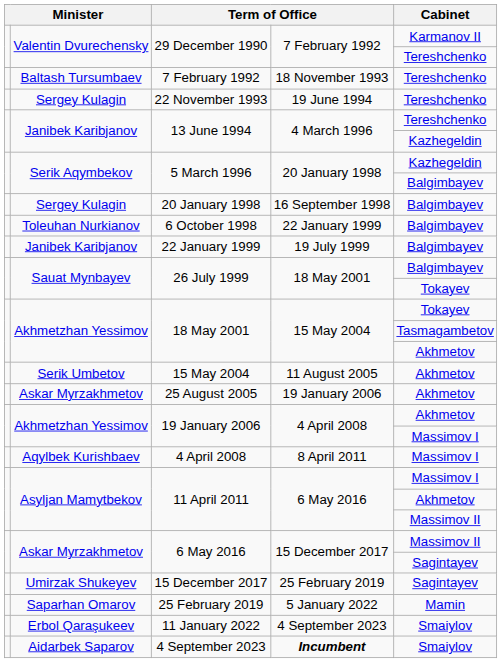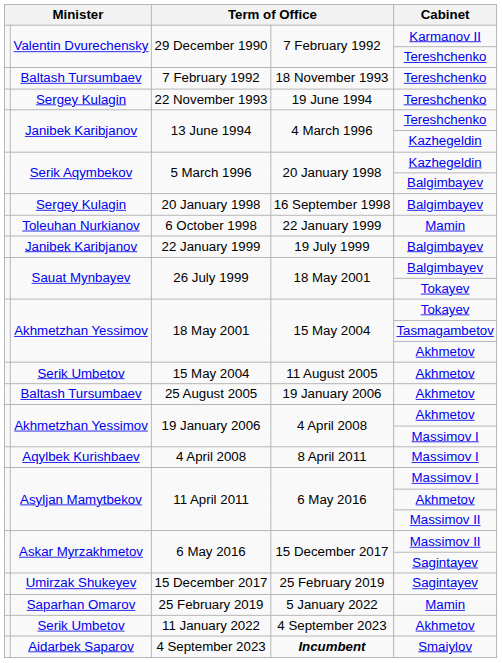 <table class="wikitable" style="text-align:center;">
 <tr>
 <th colspan="2">Minister</th>
 <th colspan="2">Term of Office</th>
 <th colspan="2">Cabinet</th>
 </tr>
 <tr>
 <td rowspan="2"></td>
 <td rowspan="2"><a href='#'>Valentin Dvurechensky</a></td>
 <td rowspan="2">29 December 1990</td>
 <td rowspan="2">7 February 1992</td>
 <td><a href='#'>Karmanov II</a></td>
 </tr>
 <tr>
 <td><a href='#'>Tereshchenko</a></td>
 </tr>
 <tr>
 <td></td>
 <td><a href='#'>Baltash Tursumbaev</a></td>
 <td>7 February 1992</td>
 <td>18 November 1993</td>
 <td><a href='#'>Tereshchenko</a></td>
 </tr>
 <tr>
 <td></td>
 <td><a href='#'>Sergey Kulagin</a></td>
 <td>22 November 1993</td>
 <td>19 June 1994</td>
 <td><a href='#'>Tereshchenko</a></td>
 </tr>
 <tr>
 <td rowspan="2"></td>
 <td rowspan="2"><a href='#'>Janibek Karibjanov</a></td>
 <td rowspan="2">13 June 1994</td>
 <td rowspan="2">4 March 1996</td>
 <td><a href='#'>Tereshchenko</a></td>
 </tr>
 <tr>
 <td><a href='#'>Kazhegeldin</a></td>
 </tr>
 <tr>
 <td rowspan="2"></td>
 <td rowspan="2"><a href='#'>Serik Aqymbekov</a></td>
 <td rowspan="2">5 March 1996</td>
 <td rowspan="2">20 January 1998</td>
 <td><a href='#'>Kazhegeldin</a></td>
 </tr>
 <tr>
 <td><a href='#'>Balgimbayev</a></td>
 </tr>
 <tr>
 <td></td>
 <td><a href='#'>Sergey Kulagin</a></td>
 <td>20 January 1998</td>
 <td>16 September 1998</td>
 <td><a href='#'>Balgimbayev</a></td>
 </tr>
 <tr>
 <td></td>
 <td><a href='#'>Toleuhan Nurkianov</a></td>
 <td>6 October 1998</td>
 <td>22 January 1999</td>
-<td><a href='#'>Balgimbayev</a></td>
+<td><a href='#'>Mamin</a></td>
 </tr>
 <tr>
 <td></td>
 <td><a href='#'>Janibek Karibjanov</a></td>
 <td>22 January 1999</td>
 <td>19 July 1999</td>
 <td><a href='#'>Balgimbayev</a></td>
 </tr>
 <tr>
 <td rowspan="2"></td>
 <td rowspan="2"><a href='#'>Sauat Mynbayev</a></td>
 <td rowspan="2">26 July 1999</td>
 <td rowspan="2">18 May 2001</td>
 <td><a href='#'>Balgimbayev</a></td>
 </tr>
 <tr>
 <td><a href='#'>Tokayev</a></td>
 </tr>
 <tr>
 <td rowspan="3"></td>
 <td rowspan="3"><a href='#'>Akhmetzhan Yessimov</a></td>
 <td rowspan="3">18 May 2001</td>
 <td rowspan="3">15 May 2004</td>
 <td><a href='#'>Tokayev</a></td>
 </tr>
 <tr>
 <td><a href='#'>Tasmagambetov</a></td>
 </tr>
 <tr>
 <td><a href='#'>Akhmetov</a></td>
 </tr>
 <tr>
 <td></td>
 <td><a href='#'>Serik Umbetov</a></td>
 <td>15 May 2004</td>
 <td>11 August 2005</td>
 <td><a href='#'>Akhmetov</a></td>
 </tr>
 <tr>
 <td></td>
-<td><a href='#'>Askar Myrzakhmetov</a></td>
+<td><a href='#'>Baltash Tursumbaev</a></td>
 <td>25 August 2005</td>
 <td>19 January 2006</td>
 <td><a href='#'>Akhmetov</a></td>
 </tr>
 <tr>
 <td rowspan="2"></td>
 <td rowspan="2"><a href='#'>Akhmetzhan Yessimov</a></td>
 <td rowspan="2">19 January 2006</td>
 <td rowspan="2">4 April 2008</td>
 <td><a href='#'>Akhmetov</a></td>
 </tr>
 <tr>
 <td><a href='#'>Massimov I</a></td>
 </tr>
 <tr>
 <td></td>
 <td><a href='#'>Aqylbek Kurishbaev</a></td>
 <td>4 April 2008</td>
 <td>8 April 2011</td>
 <td><a href='#'>Massimov I</a></td>
 </tr>
 <tr>
 <td rowspan="3"></td>
 <td rowspan="3"><a href='#'>Asyljan Mamytbekov</a></td>
 <td rowspan="3">11 April 2011</td>
 <td rowspan="3">6 May 2016</td>
 <td><a href='#'>Massimov I</a></td>
 </tr>
 <tr>
 <td><a href='#'>Akhmetov</a></td>
 </tr>
 <tr>
 <td><a href='#'>Massimov II</a></td>
 </tr>
 <tr>
 <td rowspan="2"></td>
 <td rowspan="2"><a href='#'>Askar Myrzakhmetov</a></td>
 <td rowspan="2">6 May 2016</td>
 <td rowspan="2">15 December 2017</td>
 <td><a href='#'>Massimov II</a></td>
 </tr>
 <tr>
 <td><a href='#'>Sagintayev</a></td>
 </tr>
 <tr>
 <td></td>
 <td><a href='#'>Umirzak Shukeyev</a></td>
 <td>15 December 2017</td>
 <td>25 February 2019</td>
 <td><a href='#'>Sagintayev</a></td>
 </tr>
 <tr>
 <td></td>
 <td><a href='#'>Saparhan Omarov</a></td>
 <td>25 February 2019</td>
 <td>5 January 2022</td>
 <td><a href='#'>Mamin</a></td>
 </tr>
 <tr>
 <td></td>
-<td><a href='#'>Erbol Qaraşukeev</a></td>
+<td><a href='#'>Serik Umbetov</a></td>
 <td>11 January 2022</td>
 <td>4 September 2023</td>
-<td><a href='#'>Smaiylov</a></td>
+<td><a href='#'>Akhmetov</a></td>
 </tr>
 <tr>
 <td></td>
 <td><a href='#'>Aidarbek Saparov</a></td>
 <td>4 September 2023</td>
 <td><strong><em>Incumbent</em></strong></td>
 <td><a href='#'>Smaiylov</a></td>
 </tr>
 </table>
